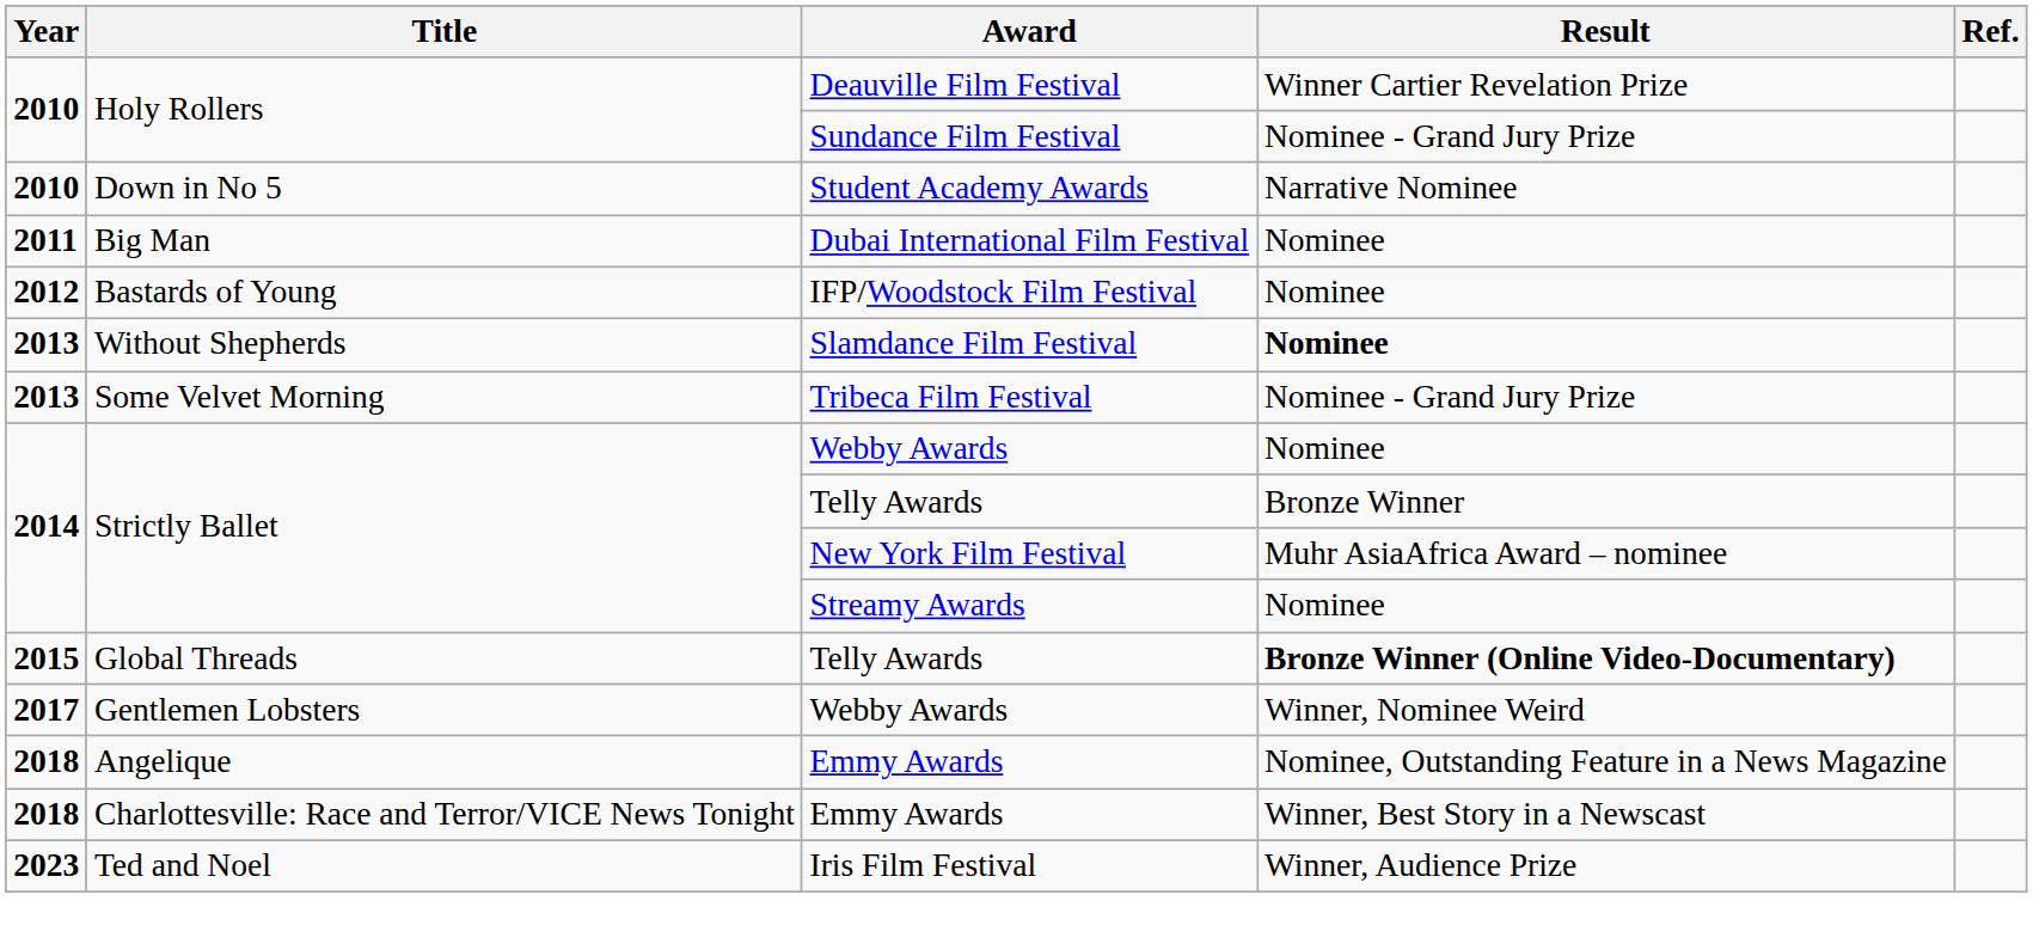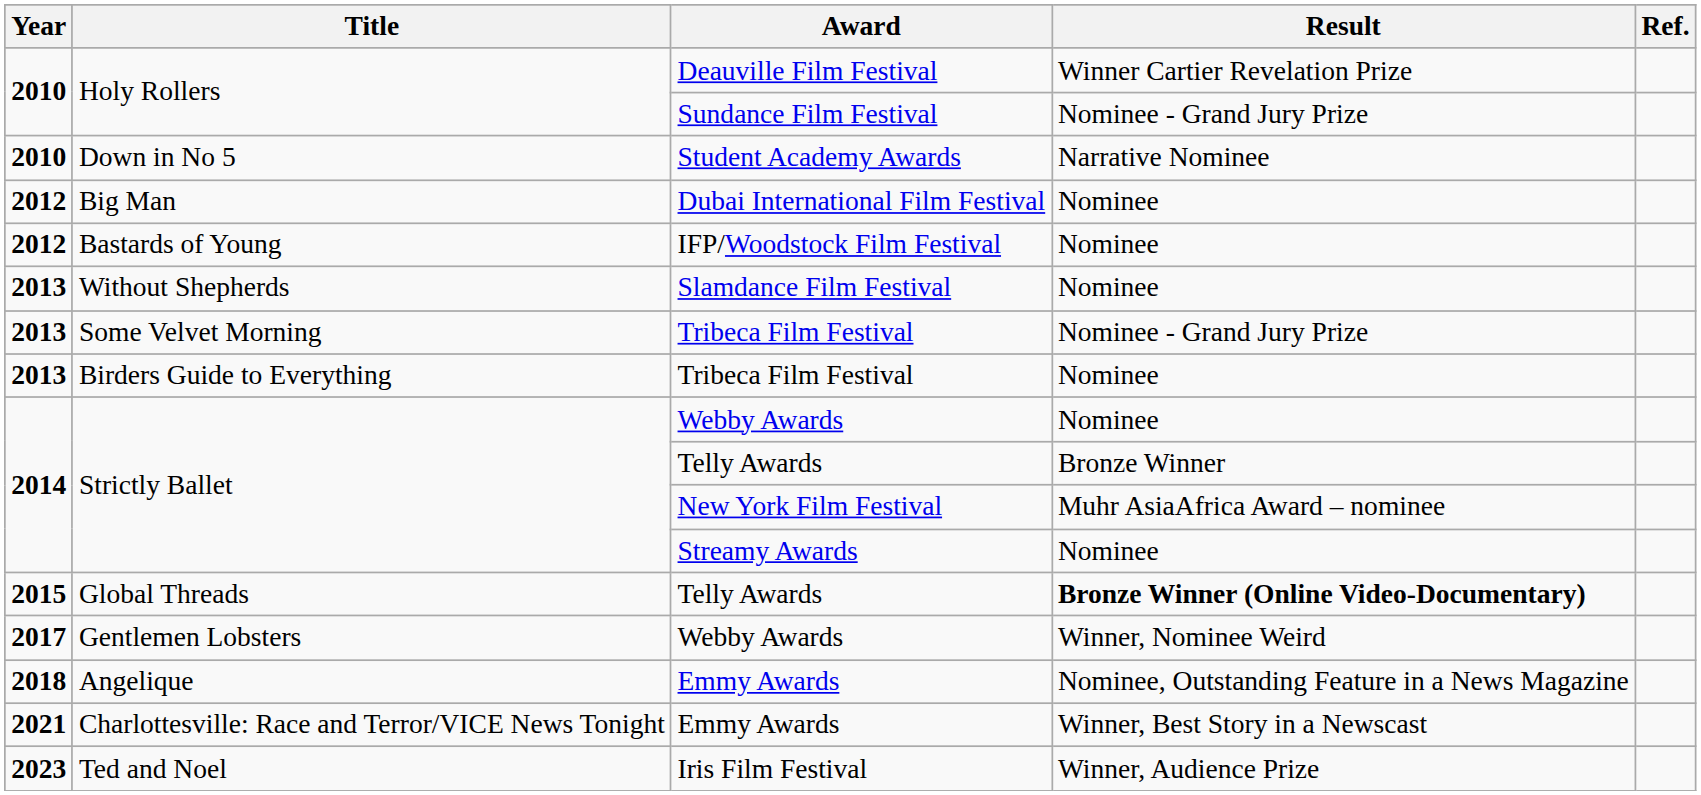 <table class="wikitable">
 <tr>
 <th>Year</th>
 <th>Title</th>
 <th>Award</th>
 <th>Result</th>
 <th>Ref.</th>
 </tr>
 <tr>
 <td rowspan="2"><strong>2010</strong></td>
 <td rowspan="2">Holy Rollers</td>
 <td><a href='#'>Deauville Film Festival</a></td>
 <td>Winner Cartier Revelation Prize</td>
 <td></td>
 </tr>
 <tr>
 <td><a href='#'>Sundance Film Festival</a></td>
 <td>Nominee - Grand Jury Prize</td>
 <td></td>
 </tr>
 <tr>
 <td><strong>2010</strong></td>
 <td>Down in No 5</td>
 <td><a href='#'>Student Academy Awards</a></td>
 <td>Narrative Nominee</td>
 <td></td>
 </tr>
 <tr>
-<td><strong>2011</strong></td>
+<td><strong>2012</strong></td>
 <td>Big Man</td>
 <td><a href='#'>Dubai International Film Festival</a></td>
 <td>Nominee</td>
 <td></td>
 </tr>
 <tr>
 <td><strong>2012</strong></td>
 <td>Bastards of Young</td>
 <td>IFP/<a href='#'>Woodstock Film Festival</a></td>
 <td>Nominee</td>
 <td></td>
 </tr>
 <tr>
 <td><strong>2013</strong></td>
 <td>Without Shepherds</td>
 <td><a href='#'>Slamdance Film Festival</a></td>
-<td><strong>Nominee</strong></td>
+<td>Nominee</td>
 <td></td>
 </tr>
 <tr>
 <td><strong>2013</strong></td>
 <td>Some Velvet Morning</td>
 <td><a href='#'>Tribeca Film Festival</a></td>
 <td>Nominee - Grand Jury Prize</td>
+<td></td>
+</tr>
+<tr>
+<td><strong>2013</strong></td>
+<td>Birders Guide to Everything</td>
+<td>Tribeca Film Festival</td>
+<td>Nominee</td>
 <td></td>
 </tr>
 <tr>
 <td rowspan="4"><strong>2014</strong></td>
 <td rowspan="4">Strictly Ballet</td>
 <td><a href='#'>Webby Awards</a></td>
 <td>Nominee</td>
 <td></td>
 </tr>
 <tr>
 <td>Telly Awards</td>
 <td>Bronze Winner</td>
 <td></td>
 </tr>
 <tr>
 <td><a href='#'>New York Film Festival</a></td>
 <td>Muhr AsiaAfrica Award – nominee</td>
 <td></td>
 </tr>
 <tr>
 <td><a href='#'>Streamy Awards</a></td>
 <td>Nominee</td>
 <td></td>
 </tr>
 <tr>
 <td><strong>2015</strong></td>
 <td>Global Threads</td>
 <td>Telly Awards</td>
 <td><strong>Bronze Winner (Online Video-Documentary)</strong></td>
 <td></td>
 </tr>
 <tr>
 <td><strong>2017</strong></td>
 <td>Gentlemen Lobsters</td>
 <td>Webby Awards</td>
 <td>Winner, Nominee Weird</td>
 <td></td>
 </tr>
 <tr>
 <td><strong>2018</strong></td>
 <td>Angelique</td>
 <td><a href='#'>Emmy Awards</a></td>
 <td>Nominee, Outstanding Feature in a News Magazine</td>
 <td></td>
 </tr>
 <tr>
-<td><strong>2018</strong></td>
+<td><strong>2021</strong></td>
 <td>Charlottesville: Race and Terror/VICE News Tonight</td>
 <td>Emmy Awards</td>
 <td>Winner, Best Story in a Newscast</td>
 <td></td>
 </tr>
 <tr>
 <td><strong>2023</strong></td>
 <td>Ted and Noel</td>
 <td>Iris Film Festival</td>
 <td>Winner, Audience Prize</td>
 <td></td>
 </tr>
 </table>
